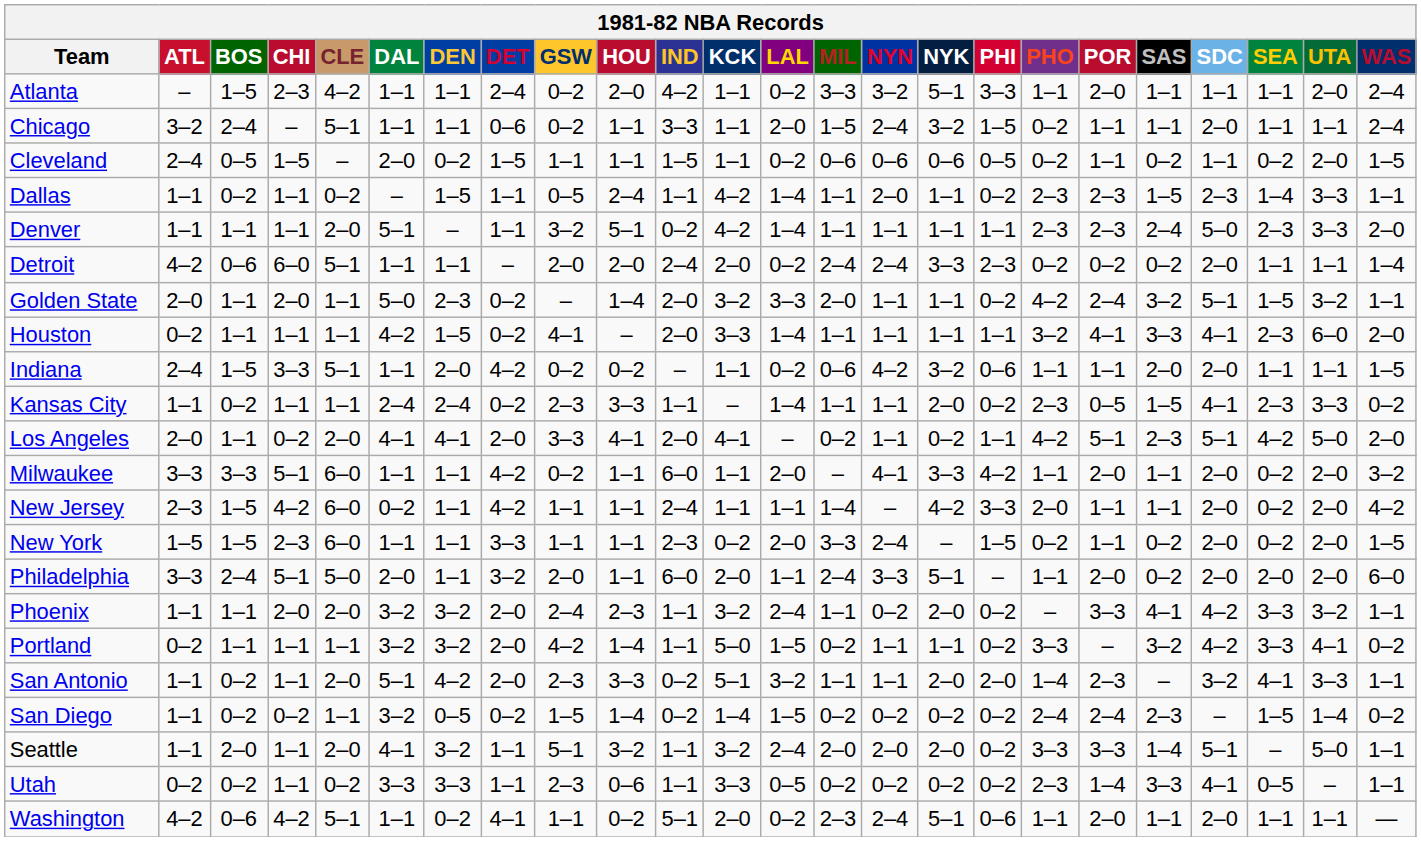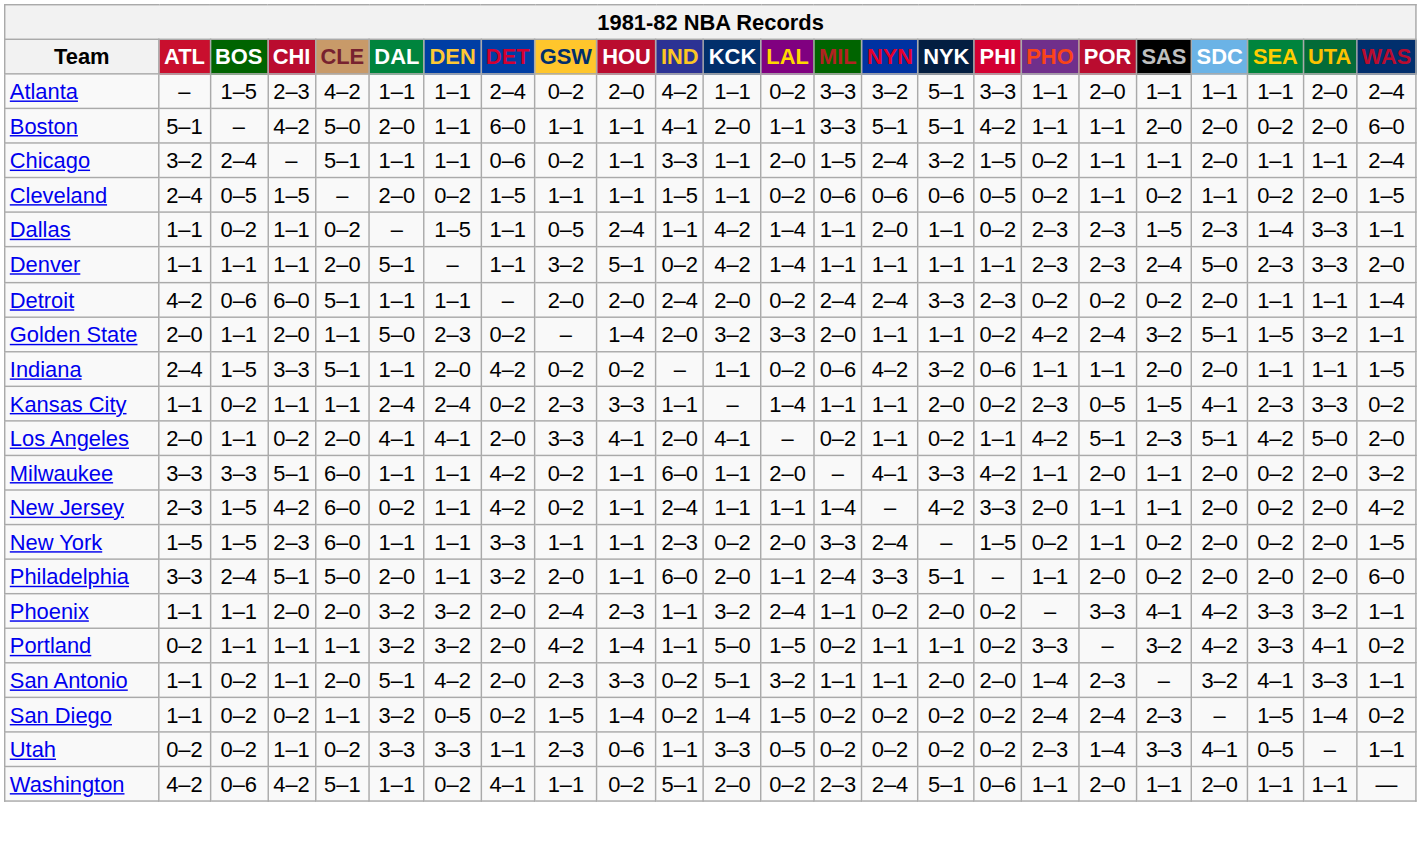 <table class="wikitable" style="font-size:95%; text-align:center;">
 <tr>
 <th colspan=24>1981-82 NBA Records</th>
 </tr>
 <tr>
 <th width=100>Team</th>
 <th style="background:#C90F2E;color:#FFFFFF;width=35">ATL</th>
 <th style="background:#006400;color:#FFFFFF;width=35">BOS</th>
 <th style="background:#BA0C2F;color:#FFFFFF;width=35">CHI</th>
 <th style="background:#C89A69;color:#77222F;width=35">CLE</th>
 <th style="background:#00843D;color:#FFFFFF;width=35">DAL</th>
 <th style="background:#003EA4;color:#FDC835;width=35">DEN</th>
 <th style="background:#003EA4;color:#D50032;width=35">DET</th>
 <th style="background:#FFC62C;color:#012F6B;width=35">GSW</th>
 <th style="background:#BA0C2F;color:#FFFFFF;width=35">HOU</th>
 <th style="background:#2C3294;color:#FCC624;width=35">IND</th>
 <th style="background:#012F6B;color:#FFFFFF;width=35">KCK</th>
 <th style="background:#800080;color:#FFD700;width=35">LAL</th>
 <th style="background:#006400;color:#B22222;width=35">MIL</th>
 <th style="background:#0032A1;color:#E5002B;width=35">NYN</th>
 <th style="background:#031E41;color:#FFFFFF;width=35">NYK</th>
 <th style="background:#D40032;color:#FFFFFF;width=35">PHI</th>
 <th style="background:#702F8B;color:#FA4417;width=35">PHO</th>
 <th style="background:#BA0C2F;color:#FFFFFF;width=35">POR</th>
 <th style="background:#000000;color:#C0C0C0;width=35">SAS</th>
 <th style="background:#6BB3E6;color:#FFFFFF;width=35">SDC</th>
 <th style="background:#00843D;color:#FFCD01;width=35">SEA</th>
 <th style="background:#046B38;color:#FCC200;width=35">UTA</th>
 <th style="background:#012F6D;color:#BA0C2F;width=35">WAS</th>
 </tr>
 <tr>
 <td style="text-align:left;"><a href='#'>Atlanta</a></td>
 <td>–</td>
 <td>1–5</td>
 <td>2–3</td>
 <td>4–2</td>
 <td>1–1</td>
 <td>1–1</td>
 <td>2–4</td>
 <td>0–2</td>
 <td>2–0</td>
 <td>4–2</td>
 <td>1–1</td>
 <td>0–2</td>
 <td>3–3</td>
 <td>3–2</td>
 <td>5–1</td>
 <td>3–3</td>
 <td>1–1</td>
 <td>2–0</td>
 <td>1–1</td>
 <td>1–1</td>
 <td>1–1</td>
 <td>2–0</td>
 <td>2–4</td>
+</tr>
+<tr>
+<td style="text-align:left;"><a href='#'>Boston</a></td>
+<td>5–1</td>
+<td>–</td>
+<td>4–2</td>
+<td>5–0</td>
+<td>2–0</td>
+<td>1–1</td>
+<td>6–0</td>
+<td>1–1</td>
+<td>1–1</td>
+<td>4–1</td>
+<td>2–0</td>
+<td>1–1</td>
+<td>3–3</td>
+<td>5–1</td>
+<td>5–1</td>
+<td>4–2</td>
+<td>1–1</td>
+<td>1–1</td>
+<td>2–0</td>
+<td>2–0</td>
+<td>0–2</td>
+<td>2–0</td>
+<td>6–0</td>
 </tr>
 <tr>
 <td style="text-align:left;"><a href='#'>Chicago</a></td>
 <td>3–2</td>
 <td>2–4</td>
 <td>–</td>
 <td>5–1</td>
 <td>1–1</td>
 <td>1–1</td>
 <td>0–6</td>
 <td>0–2</td>
 <td>1–1</td>
 <td>3–3</td>
 <td>1–1</td>
 <td>2–0</td>
 <td>1–5</td>
 <td>2–4</td>
 <td>3–2</td>
 <td>1–5</td>
 <td>0–2</td>
 <td>1–1</td>
 <td>1–1</td>
 <td>2–0</td>
 <td>1–1</td>
 <td>1–1</td>
 <td>2–4</td>
 </tr>
 <tr>
 <td style="text-align:left;"><a href='#'>Cleveland</a></td>
 <td>2–4</td>
 <td>0–5</td>
 <td>1–5</td>
 <td>–</td>
 <td>2–0</td>
 <td>0–2</td>
 <td>1–5</td>
 <td>1–1</td>
 <td>1–1</td>
 <td>1–5</td>
 <td>1–1</td>
 <td>0–2</td>
 <td>0–6</td>
 <td>0–6</td>
 <td>0–6</td>
 <td>0–5</td>
 <td>0–2</td>
 <td>1–1</td>
 <td>0–2</td>
 <td>1–1</td>
 <td>0–2</td>
 <td>2–0</td>
 <td>1–5</td>
 </tr>
 <tr>
 <td style="text-align:left;"><a href='#'>Dallas</a></td>
 <td>1–1</td>
 <td>0–2</td>
 <td>1–1</td>
 <td>0–2</td>
 <td>–</td>
 <td>1–5</td>
 <td>1–1</td>
 <td>0–5</td>
 <td>2–4</td>
 <td>1–1</td>
 <td>4–2</td>
 <td>1–4</td>
 <td>1–1</td>
 <td>2–0</td>
 <td>1–1</td>
 <td>0–2</td>
 <td>2–3</td>
 <td>2–3</td>
 <td>1–5</td>
 <td>2–3</td>
 <td>1–4</td>
 <td>3–3</td>
 <td>1–1</td>
 </tr>
 <tr>
 <td style="text-align:left;"><a href='#'>Denver</a></td>
 <td>1–1</td>
 <td>1–1</td>
 <td>1–1</td>
 <td>2–0</td>
 <td>5–1</td>
 <td>–</td>
 <td>1–1</td>
 <td>3–2</td>
 <td>5–1</td>
 <td>0–2</td>
 <td>4–2</td>
 <td>1–4</td>
 <td>1–1</td>
 <td>1–1</td>
 <td>1–1</td>
 <td>1–1</td>
 <td>2–3</td>
 <td>2–3</td>
 <td>2–4</td>
 <td>5–0</td>
 <td>2–3</td>
 <td>3–3</td>
 <td>2–0</td>
 </tr>
 <tr>
 <td style="text-align:left;"><a href='#'>Detroit</a></td>
 <td>4–2</td>
 <td>0–6</td>
 <td>6–0</td>
 <td>5–1</td>
 <td>1–1</td>
 <td>1–1</td>
 <td>–</td>
 <td>2–0</td>
 <td>2–0</td>
 <td>2–4</td>
 <td>2–0</td>
 <td>0–2</td>
 <td>2–4</td>
 <td>2–4</td>
 <td>3–3</td>
 <td>2–3</td>
 <td>0–2</td>
 <td>0–2</td>
 <td>0–2</td>
 <td>2–0</td>
 <td>1–1</td>
 <td>1–1</td>
 <td>1–4</td>
 </tr>
 <tr>
 <td style="text-align:left;"><a href='#'>Golden State</a></td>
 <td>2–0</td>
 <td>1–1</td>
 <td>2–0</td>
 <td>1–1</td>
 <td>5–0</td>
 <td>2–3</td>
 <td>0–2</td>
 <td>–</td>
 <td>1–4</td>
 <td>2–0</td>
 <td>3–2</td>
 <td>3–3</td>
 <td>2–0</td>
 <td>1–1</td>
 <td>1–1</td>
 <td>0–2</td>
 <td>4–2</td>
 <td>2–4</td>
 <td>3–2</td>
 <td>5–1</td>
 <td>1–5</td>
 <td>3–2</td>
 <td>1–1</td>
 </tr>
 <tr>
-<td style="text-align:left;"><a href='#'>Houston</a></td>
-<td>0–2</td>
-<td>1–1</td>
-<td>1–1</td>
-<td>1–1</td>
-<td>4–2</td>
-<td>1–5</td>
-<td>0–2</td>
-<td>4–1</td>
-<td>–</td>
-<td>2–0</td>
-<td>3–3</td>
-<td>1–4</td>
-<td>1–1</td>
-<td>1–1</td>
-<td>1–1</td>
-<td>1–1</td>
-<td>3–2</td>
-<td>4–1</td>
-<td>3–3</td>
-<td>4–1</td>
-<td>2–3</td>
-<td>6–0</td>
-<td>2–0</td>
-</tr>
-<tr>
 <td style="text-align:left;"><a href='#'>Indiana</a></td>
 <td>2–4</td>
 <td>1–5</td>
 <td>3–3</td>
 <td>5–1</td>
 <td>1–1</td>
 <td>2–0</td>
 <td>4–2</td>
 <td>0–2</td>
 <td>0–2</td>
 <td>–</td>
 <td>1–1</td>
 <td>0–2</td>
 <td>0–6</td>
 <td>4–2</td>
 <td>3–2</td>
 <td>0–6</td>
 <td>1–1</td>
 <td>1–1</td>
 <td>2–0</td>
 <td>2–0</td>
 <td>1–1</td>
 <td>1–1</td>
 <td>1–5</td>
 </tr>
 <tr>
 <td style="text-align:left;"><a href='#'>Kansas City</a></td>
 <td>1–1</td>
 <td>0–2</td>
 <td>1–1</td>
 <td>1–1</td>
 <td>2–4</td>
 <td>2–4</td>
 <td>0–2</td>
 <td>2–3</td>
 <td>3–3</td>
 <td>1–1</td>
 <td>–</td>
 <td>1–4</td>
 <td>1–1</td>
 <td>1–1</td>
 <td>2–0</td>
 <td>0–2</td>
 <td>2–3</td>
 <td>0–5</td>
 <td>1–5</td>
 <td>4–1</td>
 <td>2–3</td>
 <td>3–3</td>
 <td>0–2</td>
 </tr>
 <tr>
 <td style="text-align:left;"><a href='#'>Los Angeles</a></td>
 <td>2–0</td>
 <td>1–1</td>
 <td>0–2</td>
 <td>2–0</td>
 <td>4–1</td>
 <td>4–1</td>
 <td>2–0</td>
 <td>3–3</td>
 <td>4–1</td>
 <td>2–0</td>
 <td>4–1</td>
 <td>–</td>
 <td>0–2</td>
 <td>1–1</td>
 <td>0–2</td>
 <td>1–1</td>
 <td>4–2</td>
 <td>5–1</td>
 <td>2–3</td>
 <td>5–1</td>
 <td>4–2</td>
 <td>5–0</td>
 <td>2–0</td>
 </tr>
 <tr>
 <td style="text-align:left;"><a href='#'>Milwaukee</a></td>
 <td>3–3</td>
 <td>3–3</td>
 <td>5–1</td>
 <td>6–0</td>
 <td>1–1</td>
 <td>1–1</td>
 <td>4–2</td>
 <td>0–2</td>
 <td>1–1</td>
 <td>6–0</td>
 <td>1–1</td>
 <td>2–0</td>
 <td>–</td>
 <td>4–1</td>
 <td>3–3</td>
 <td>4–2</td>
 <td>1–1</td>
 <td>2–0</td>
 <td>1–1</td>
 <td>2–0</td>
 <td>0–2</td>
 <td>2–0</td>
 <td>3–2</td>
 </tr>
 <tr>
 <td style="text-align:left;"><a href='#'>New Jersey</a></td>
 <td>2–3</td>
 <td>1–5</td>
 <td>4–2</td>
 <td>6–0</td>
 <td>0–2</td>
 <td>1–1</td>
 <td>4–2</td>
-<td>1–1</td>
+<td>0–2</td>
 <td>1–1</td>
 <td>2–4</td>
 <td>1–1</td>
 <td>1–1</td>
 <td>1–4</td>
 <td>–</td>
 <td>4–2</td>
 <td>3–3</td>
 <td>2–0</td>
 <td>1–1</td>
 <td>1–1</td>
 <td>2–0</td>
 <td>0–2</td>
 <td>2–0</td>
 <td>4–2</td>
 </tr>
 <tr>
 <td style="text-align:left;"><a href='#'>New York</a></td>
 <td>1–5</td>
 <td>1–5</td>
 <td>2–3</td>
 <td>6–0</td>
 <td>1–1</td>
 <td>1–1</td>
 <td>3–3</td>
 <td>1–1</td>
 <td>1–1</td>
 <td>2–3</td>
 <td>0–2</td>
 <td>2–0</td>
 <td>3–3</td>
 <td>2–4</td>
 <td>–</td>
 <td>1–5</td>
 <td>0–2</td>
 <td>1–1</td>
 <td>0–2</td>
 <td>2–0</td>
 <td>0–2</td>
 <td>2–0</td>
 <td>1–5</td>
 </tr>
 <tr>
 <td style="text-align:left;"><a href='#'>Philadelphia</a></td>
 <td>3–3</td>
 <td>2–4</td>
 <td>5–1</td>
 <td>5–0</td>
 <td>2–0</td>
 <td>1–1</td>
 <td>3–2</td>
 <td>2–0</td>
 <td>1–1</td>
 <td>6–0</td>
 <td>2–0</td>
 <td>1–1</td>
 <td>2–4</td>
 <td>3–3</td>
 <td>5–1</td>
 <td>–</td>
 <td>1–1</td>
 <td>2–0</td>
 <td>0–2</td>
 <td>2–0</td>
 <td>2–0</td>
 <td>2–0</td>
 <td>6–0</td>
 </tr>
 <tr>
 <td style="text-align:left;"><a href='#'>Phoenix</a></td>
 <td>1–1</td>
 <td>1–1</td>
 <td>2–0</td>
 <td>2–0</td>
 <td>3–2</td>
 <td>3–2</td>
 <td>2–0</td>
 <td>2–4</td>
 <td>2–3</td>
 <td>1–1</td>
 <td>3–2</td>
 <td>2–4</td>
 <td>1–1</td>
 <td>0–2</td>
 <td>2–0</td>
 <td>0–2</td>
 <td>–</td>
 <td>3–3</td>
 <td>4–1</td>
 <td>4–2</td>
 <td>3–3</td>
 <td>3–2</td>
 <td>1–1</td>
 </tr>
 <tr>
 <td style="text-align:left;"><a href='#'>Portland</a></td>
 <td>0–2</td>
 <td>1–1</td>
 <td>1–1</td>
 <td>1–1</td>
 <td>3–2</td>
 <td>3–2</td>
 <td>2–0</td>
 <td>4–2</td>
 <td>1–4</td>
 <td>1–1</td>
 <td>5–0</td>
 <td>1–5</td>
 <td>0–2</td>
 <td>1–1</td>
 <td>1–1</td>
 <td>0–2</td>
 <td>3–3</td>
 <td>–</td>
 <td>3–2</td>
 <td>4–2</td>
 <td>3–3</td>
 <td>4–1</td>
 <td>0–2</td>
 </tr>
 <tr>
 <td style="text-align:left;"><a href='#'>San Antonio</a></td>
 <td>1–1</td>
 <td>0–2</td>
 <td>1–1</td>
 <td>2–0</td>
 <td>5–1</td>
 <td>4–2</td>
 <td>2–0</td>
 <td>2–3</td>
 <td>3–3</td>
 <td>0–2</td>
 <td>5–1</td>
 <td>3–2</td>
 <td>1–1</td>
 <td>1–1</td>
 <td>2–0</td>
 <td>2–0</td>
 <td>1–4</td>
 <td>2–3</td>
 <td>–</td>
 <td>3–2</td>
 <td>4–1</td>
 <td>3–3</td>
 <td>1–1</td>
 </tr>
 <tr>
 <td style="text-align:left;"><a href='#'>San Diego</a></td>
 <td>1–1</td>
 <td>0–2</td>
 <td>0–2</td>
 <td>1–1</td>
 <td>3–2</td>
 <td>0–5</td>
 <td>0–2</td>
 <td>1–5</td>
 <td>1–4</td>
 <td>0–2</td>
 <td>1–4</td>
 <td>1–5</td>
 <td>0–2</td>
 <td>0–2</td>
 <td>0–2</td>
 <td>0–2</td>
 <td>2–4</td>
 <td>2–4</td>
 <td>2–3</td>
 <td>–</td>
 <td>1–5</td>
 <td>1–4</td>
 <td>0–2</td>
 </tr>
 <tr>
-<td style="text-align:left;">Seattle</td>
-<td>1–1</td>
-<td>2–0</td>
-<td>1–1</td>
-<td>2–0</td>
-<td>4–1</td>
-<td>3–2</td>
-<td>1–1</td>
-<td>5–1</td>
-<td>3–2</td>
-<td>1–1</td>
-<td>3–2</td>
-<td>2–4</td>
-<td>2–0</td>
-<td>2–0</td>
-<td>2–0</td>
-<td>0–2</td>
-<td>3–3</td>
-<td>3–3</td>
-<td>1–4</td>
-<td>5–1</td>
-<td>–</td>
-<td>5–0</td>
-<td>1–1</td>
-</tr>
-<tr>
 <td style="text-align:left;"><a href='#'>Utah</a></td>
 <td>0–2</td>
 <td>0–2</td>
 <td>1–1</td>
 <td>0–2</td>
 <td>3–3</td>
 <td>3–3</td>
 <td>1–1</td>
 <td>2–3</td>
 <td>0–6</td>
 <td>1–1</td>
 <td>3–3</td>
 <td>0–5</td>
 <td>0–2</td>
 <td>0–2</td>
 <td>0–2</td>
 <td>0–2</td>
 <td>2–3</td>
 <td>1–4</td>
 <td>3–3</td>
 <td>4–1</td>
 <td>0–5</td>
 <td>–</td>
 <td>1–1</td>
 </tr>
 <tr>
 <td style="text-align:left;"><a href='#'>Washington</a></td>
 <td>4–2</td>
 <td>0–6</td>
 <td>4–2</td>
 <td>5–1</td>
 <td>1–1</td>
 <td>0–2</td>
 <td>4–1</td>
 <td>1–1</td>
 <td>0–2</td>
 <td>5–1</td>
 <td>2–0</td>
 <td>0–2</td>
 <td>2–3</td>
 <td>2–4</td>
 <td>5–1</td>
 <td>0–6</td>
 <td>1–1</td>
 <td>2–0</td>
 <td>1–1</td>
 <td>2–0</td>
 <td>1–1</td>
 <td>1–1</td>
 <td>—</td>
 </tr>
 </table>
